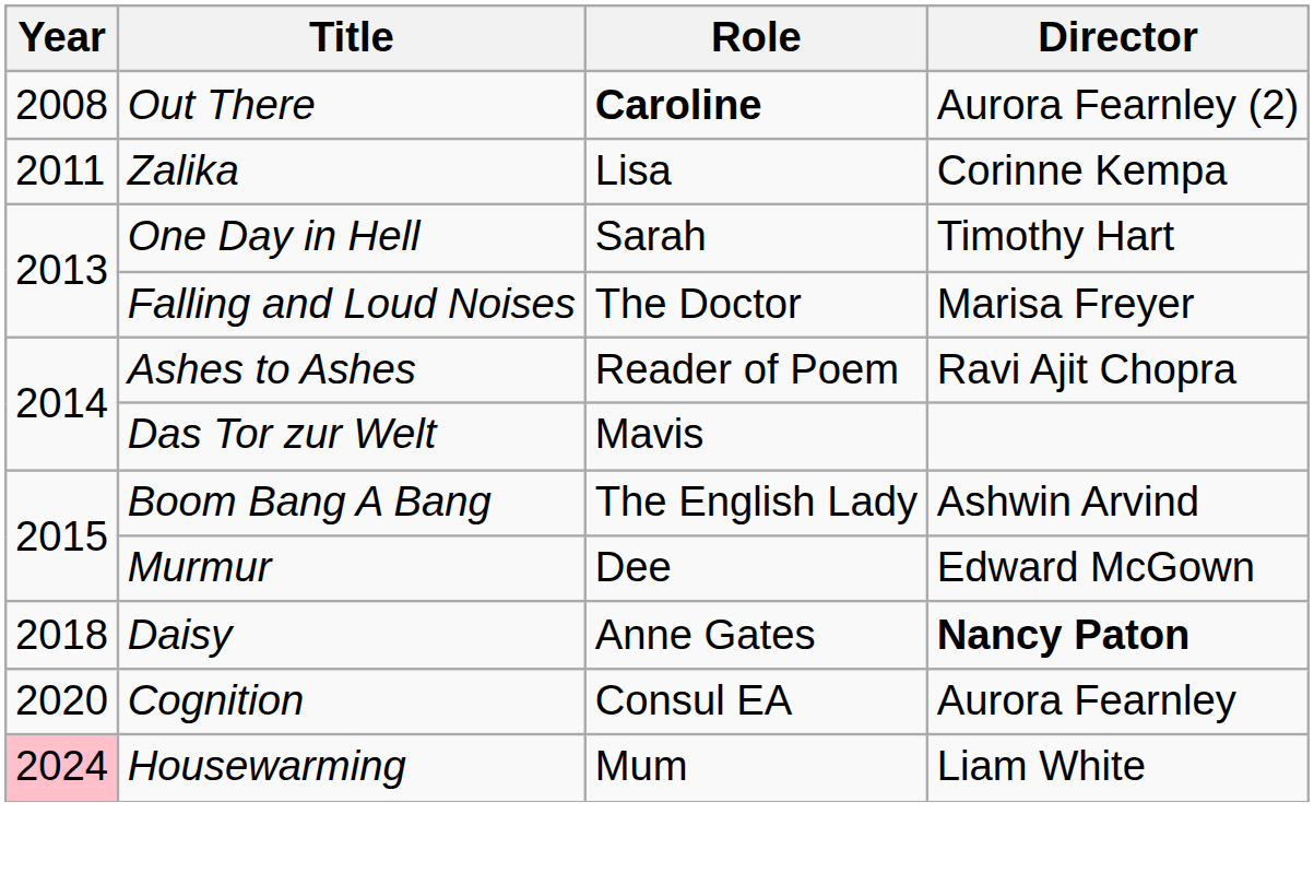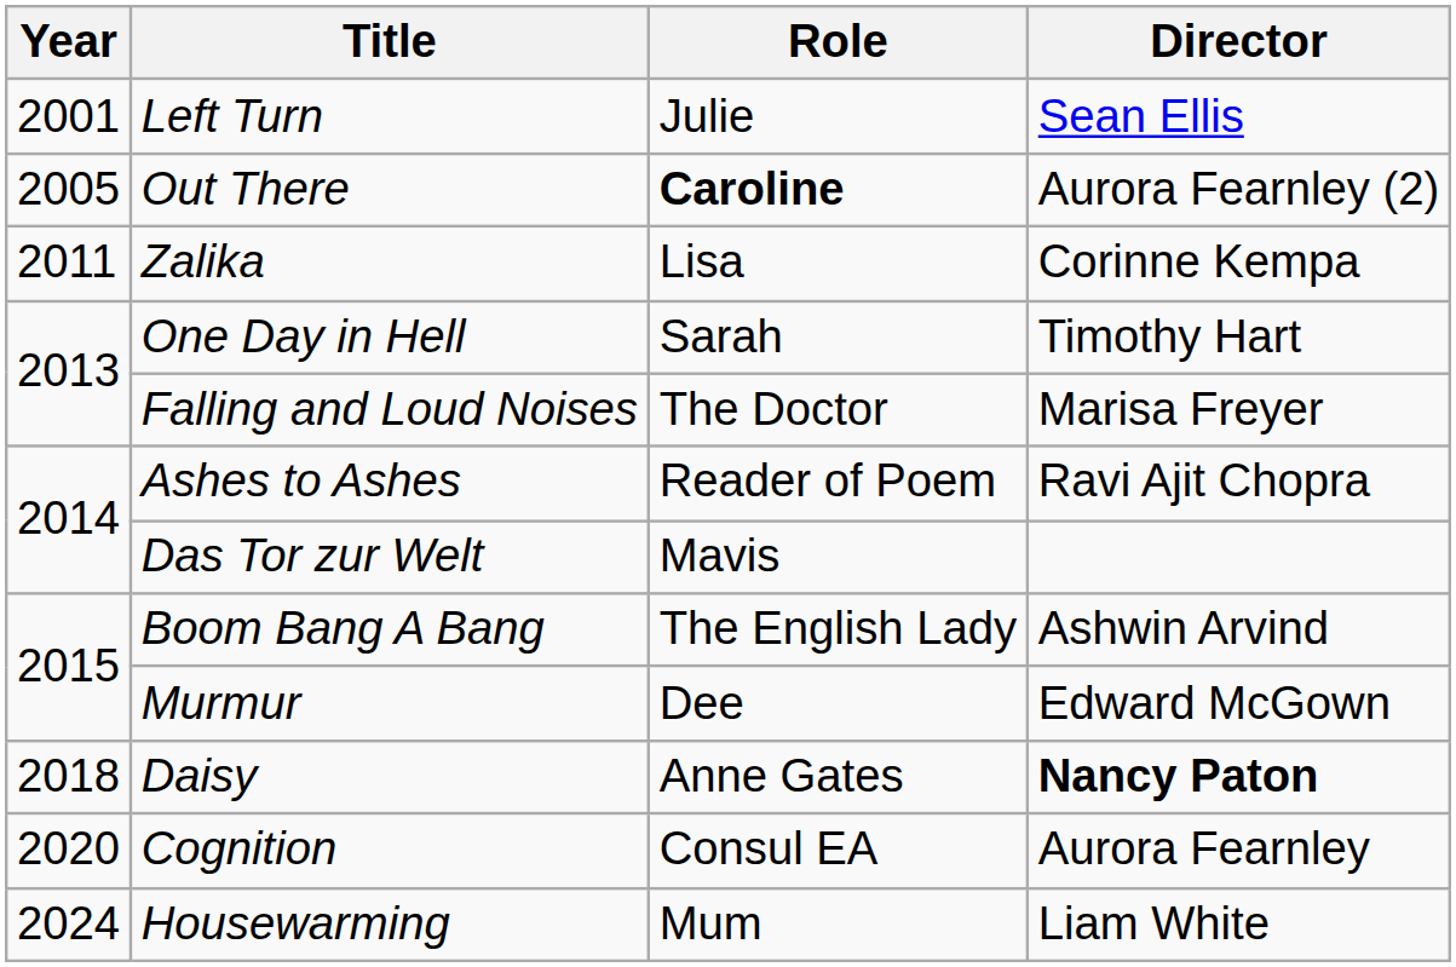 <table class="wikitable sortable" style="font-size:100%">
 <tr>
 <th>Year</th>
 <th>Title</th>
 <th>Role</th>
 <th>Director</th>
 </tr>
 <tr>
-<td>2008</td>
+<td>2001</td>
+<td><em>Left Turn</em></td>
+<td>Julie</td>
+<td><a href='#'>Sean Ellis</a></td>
+</tr>
+<tr>
+<td>2005</td>
 <td><em>Out There</em></td>
 <td><strong>Caroline</strong></td>
 <td>Aurora Fearnley (2)</td>
 </tr>
 <tr>
 <td>2011</td>
 <td><em>Zalika</em></td>
 <td>Lisa</td>
 <td>Corinne Kempa</td>
 </tr>
 <tr>
 <td rowspan="2">2013</td>
 <td><em>One Day in Hell</em></td>
 <td>Sarah</td>
 <td>Timothy Hart</td>
 </tr>
 <tr>
 <td><em>Falling and Loud Noises</em></td>
 <td>The Doctor</td>
 <td>Marisa Freyer</td>
 </tr>
 <tr>
 <td rowspan="2">2014</td>
 <td><em>Ashes to Ashes</em></td>
 <td>Reader of Poem</td>
 <td>Ravi Ajit Chopra</td>
 </tr>
 <tr>
 <td><em>Das Tor zur Welt</em></td>
 <td>Mavis</td>
 <td></td>
 </tr>
 <tr>
 <td rowspan="2">2015</td>
 <td><em>Boom Bang A Bang</em></td>
 <td>The English Lady</td>
 <td>Ashwin Arvind</td>
 </tr>
 <tr>
 <td><em>Murmur</em></td>
 <td>Dee</td>
 <td>Edward McGown</td>
 </tr>
 <tr>
 <td>2018</td>
 <td><em>Daisy</em></td>
 <td>Anne Gates</td>
 <td><strong>Nancy Paton</strong></td>
 </tr>
 <tr>
 <td>2020</td>
 <td><em>Cognition</em></td>
 <td>Consul EA</td>
 <td>Aurora Fearnley</td>
 </tr>
 <tr>
-<td style="background: pink;">2024</td>
+<td>2024</td>
 <td><em>Housewarming</em></td>
 <td>Mum</td>
 <td>Liam White</td>
 </tr>
 </table>
